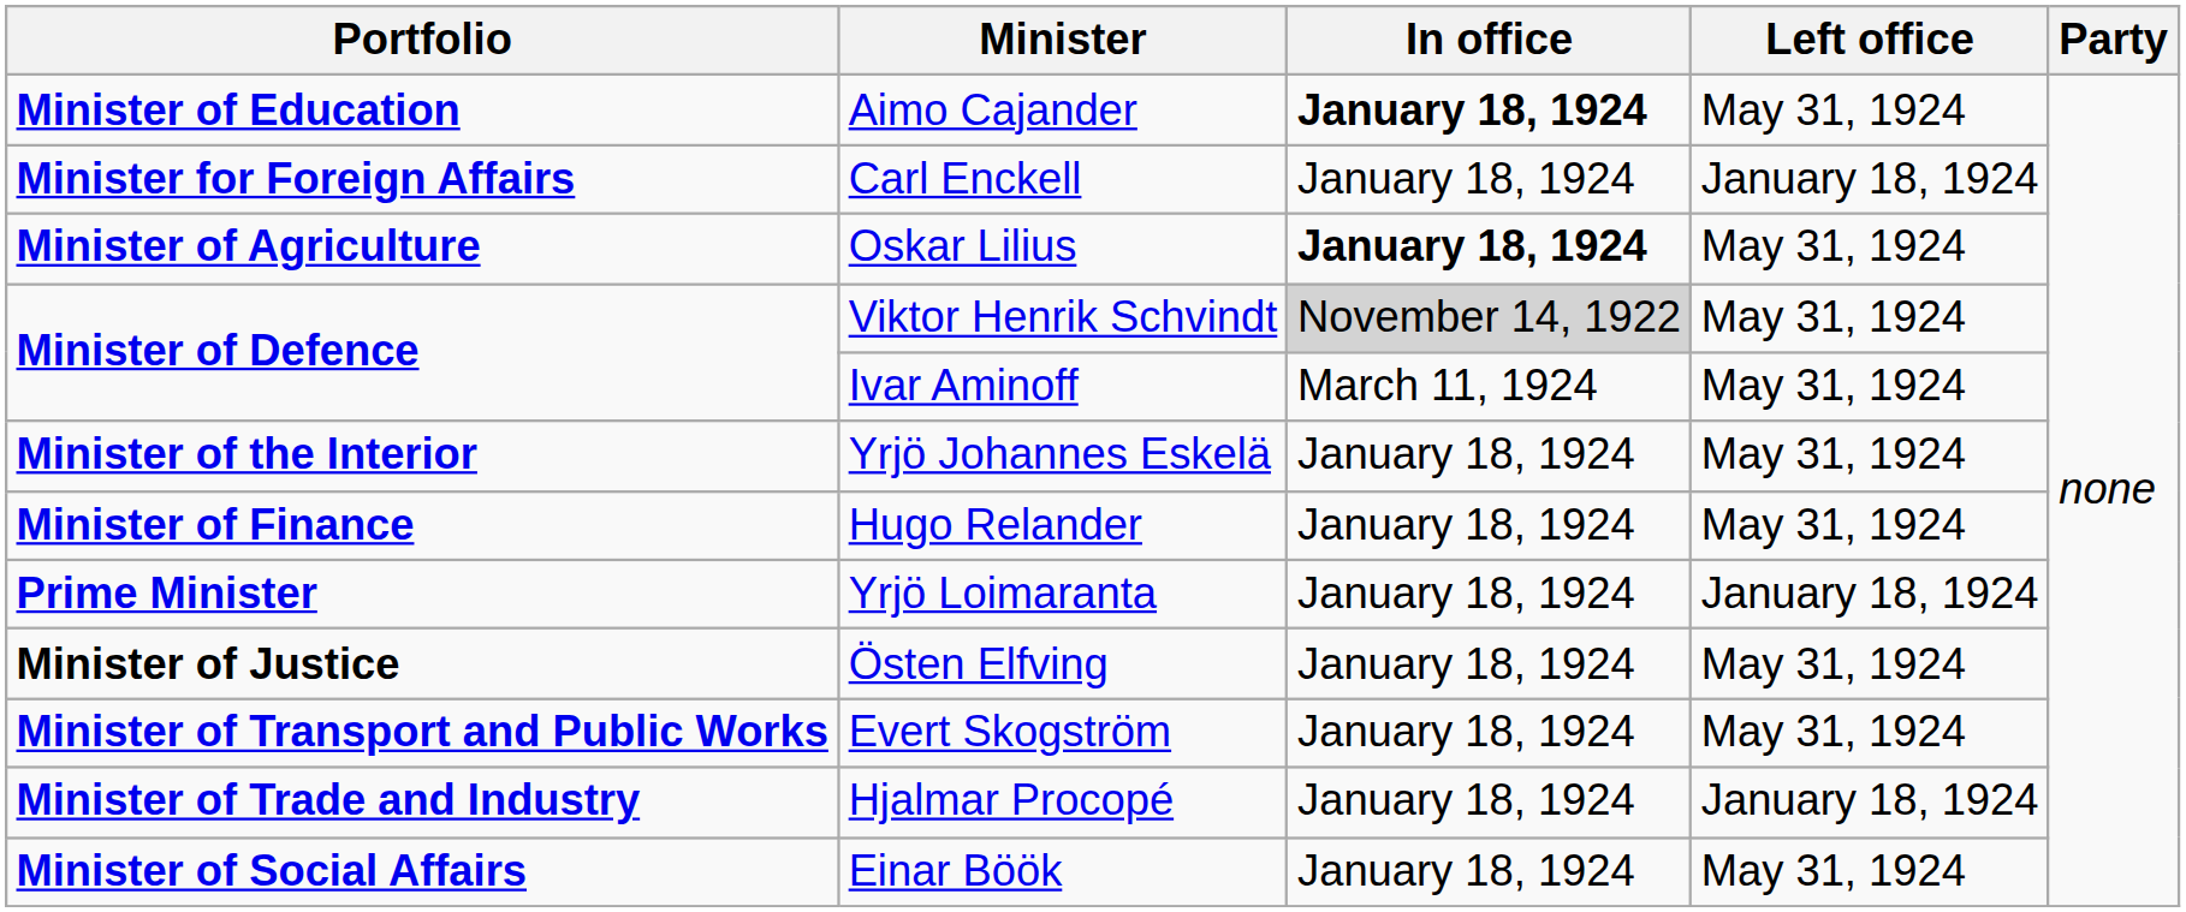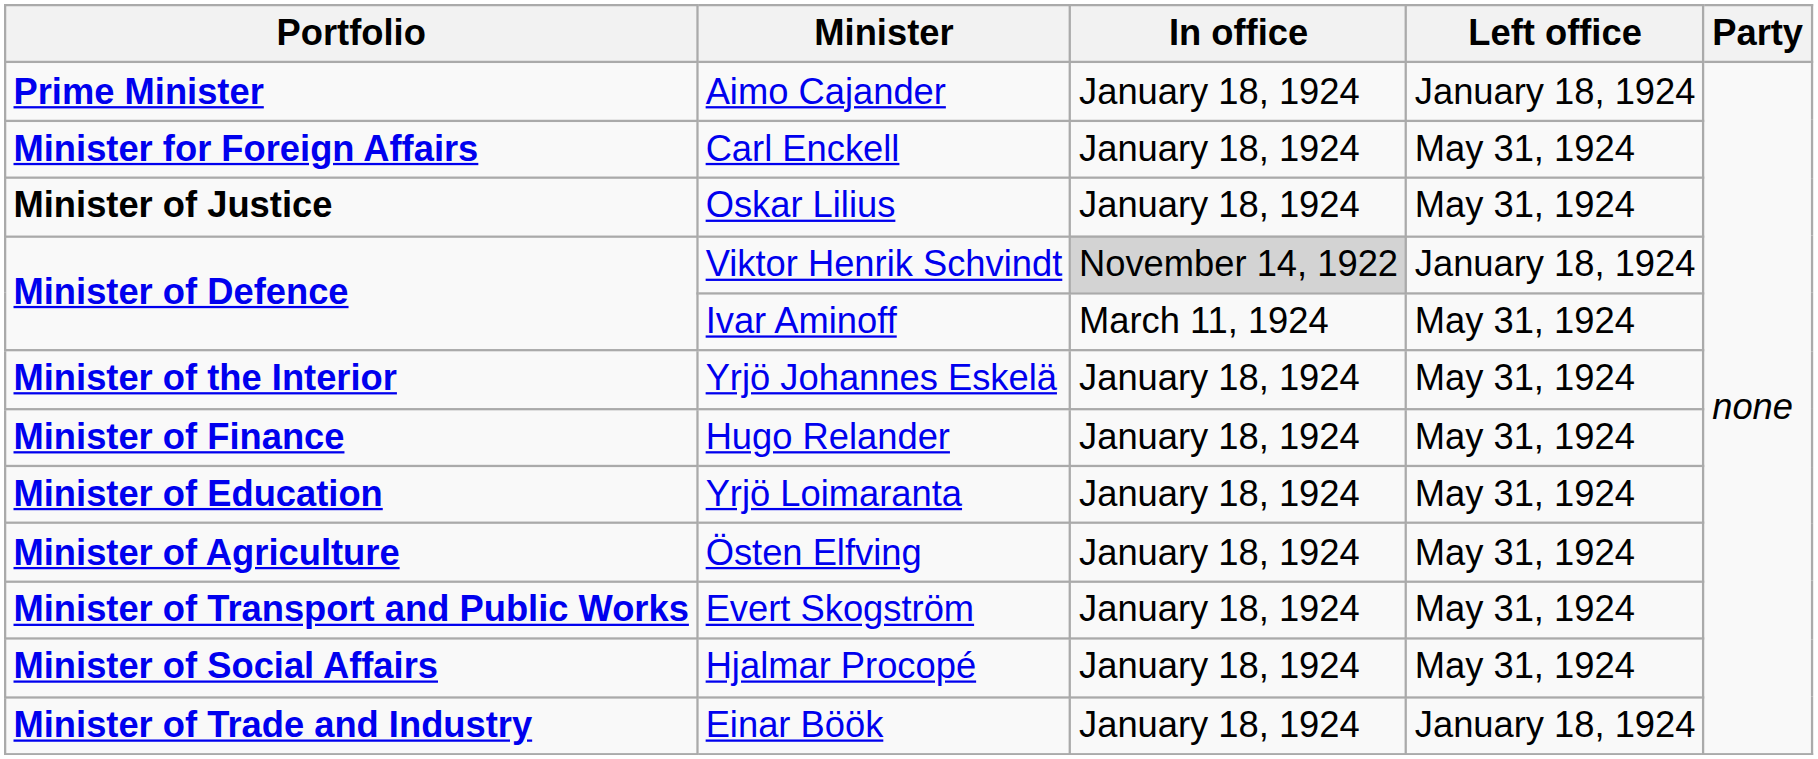 <table class="wikitable">
 <tr>
 <th>Portfolio</th>
 <th>Minister</th>
 <th>In office</th>
 <th>Left office</th>
 <th>Party</th>
 </tr>
 <tr>
-<td><strong><a href='#'>Minister of Education</a></strong></td>
+<td><strong><a href='#'>Prime Minister</a></strong></td>
 <td><a href='#'>Aimo Cajander</a></td>
-<td><strong>January 18, 1924</strong></td>
-<td>May 31, 1924</td>
+<td>January 18, 1924</td>
+<td>January 18, 1924</td>
 <td rowspan="12"><em>none</em></td>
 </tr>
 <tr>
 <td><strong><a href='#'>Minister for Foreign Affairs</a> </strong></td>
 <td><a href='#'>Carl Enckell</a></td>
 <td>January 18, 1924</td>
-<td>January 18, 1924</td>
+<td>May 31, 1924</td>
 </tr>
 <tr>
-<td><strong><a href='#'>Minister of Agriculture</a></strong></td>
+<td><strong>Minister of Justice</strong></td>
 <td><a href='#'>Oskar Lilius</a></td>
-<td><strong>January 18, 1924</strong></td>
+<td>January 18, 1924</td>
 <td>May 31, 1924</td>
 </tr>
 <tr>
 <td rowspan="2"><strong><a href='#'>Minister of Defence</a></strong></td>
 <td><a href='#'>Viktor Henrik Schvindt</a></td>
 <td style="background: lightgrey;">November 14, 1922</td>
-<td>May 31, 1924</td>
+<td>January 18, 1924</td>
 </tr>
 <tr>
 <td><a href='#'>Ivar Aminoff</a></td>
 <td>March 11, 1924</td>
 <td>May 31, 1924</td>
 </tr>
 <tr>
 <td><strong><a href='#'>Minister of the Interior</a></strong></td>
 <td><a href='#'>Yrjö Johannes Eskelä</a></td>
 <td>January 18, 1924</td>
 <td>May 31, 1924</td>
 </tr>
 <tr>
 <td><strong><a href='#'>Minister of Finance</a></strong></td>
 <td><a href='#'>Hugo Relander</a></td>
 <td>January 18, 1924</td>
 <td>May 31, 1924</td>
 </tr>
 <tr>
-<td><strong><a href='#'>Prime Minister</a></strong></td>
+<td><strong><a href='#'>Minister of Education</a></strong></td>
 <td><a href='#'>Yrjö Loimaranta</a></td>
 <td>January 18, 1924</td>
-<td>January 18, 1924</td>
+<td>May 31, 1924</td>
 </tr>
 <tr>
-<td><strong>Minister of Justice</strong></td>
+<td><strong><a href='#'>Minister of Agriculture</a></strong></td>
 <td><a href='#'>Östen Elfving</a></td>
 <td>January 18, 1924</td>
 <td>May 31, 1924</td>
 </tr>
 <tr>
 <td><strong><a href='#'>Minister of Transport and Public Works</a></strong></td>
 <td><a href='#'>Evert Skogström</a></td>
 <td>January 18, 1924</td>
 <td>May 31, 1924</td>
 </tr>
 <tr>
+<td><strong><a href='#'>Minister of Social Affairs</a></strong></td>
+<td><a href='#'>Hjalmar Procopé</a></td>
+<td>January 18, 1924</td>
+<td>May 31, 1924</td>
+</tr>
+<tr>
 <td><strong><a href='#'>Minister of Trade and Industry</a></strong></td>
-<td><a href='#'>Hjalmar Procopé</a></td>
+<td><a href='#'>Einar Böök</a></td>
 <td>January 18, 1924</td>
 <td>January 18, 1924</td>
 </tr>
-<tr>
-<td><strong><a href='#'>Minister of Social Affairs</a></strong></td>
-<td><a href='#'>Einar Böök</a></td>
-<td>January 18, 1924</td>
-<td>May 31, 1924</td>
-</tr>
 </table>
